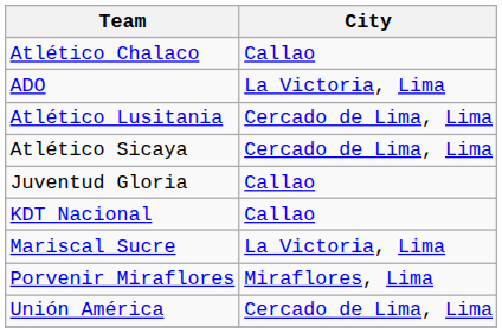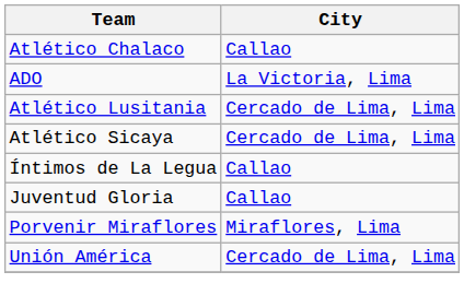 <table class="wikitable sortable">
 <tr>
 <th>Team</th>
 <th>City</th>
 </tr>
 <tr>
 <td><a href='#'>Atlético Chalaco</a></td>
 <td><a href='#'>Callao</a></td>
 </tr>
 <tr>
 <td><a href='#'>ADO</a></td>
 <td><a href='#'>La Victoria</a>, <a href='#'>Lima</a></td>
 </tr>
 <tr>
 <td><a href='#'>Atlético Lusitania</a></td>
 <td><a href='#'>Cercado de Lima</a>, <a href='#'>Lima</a></td>
 </tr>
 <tr>
 <td>Atlético Sicaya</td>
 <td><a href='#'>Cercado de Lima</a>, <a href='#'>Lima</a></td>
 </tr>
 <tr>
-<td>Juventud Gloria</td>
+<td>Íntimos de La Legua</td>
 <td><a href='#'>Callao</a></td>
 </tr>
 <tr>
-<td><a href='#'>KDT Nacional</a></td>
+<td>Juventud Gloria</td>
 <td><a href='#'>Callao</a></td>
-</tr>
-<tr>
-<td><a href='#'>Mariscal Sucre</a></td>
-<td><a href='#'>La Victoria</a>, <a href='#'>Lima</a></td>
 </tr>
 <tr>
 <td><a href='#'>Porvenir Miraflores</a></td>
 <td><a href='#'>Miraflores</a>, <a href='#'>Lima</a></td>
 </tr>
 <tr>
 <td><a href='#'>Unión América</a></td>
 <td><a href='#'>Cercado de Lima</a>, <a href='#'>Lima</a></td>
 </tr>
 <tr>
 </tr>
 </table>
